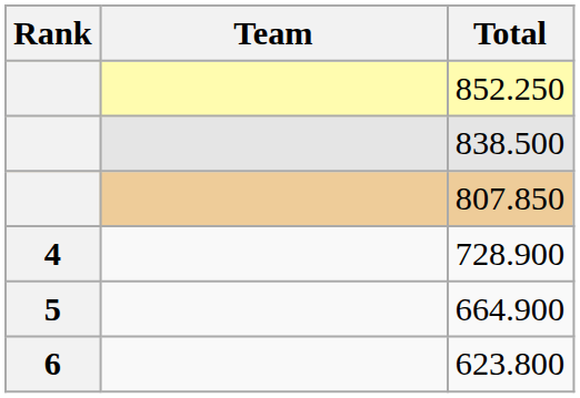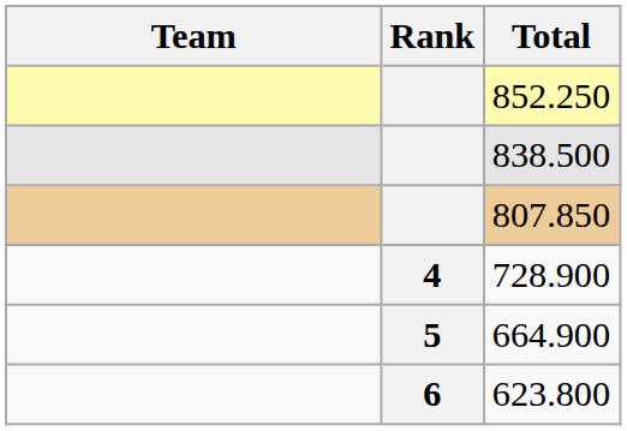 <table class="wikitable sortable" style="text-align:center; font-size:95%">
 <tr>
+<th scope="col" style="width:150px;">Team</th>
 <th scope="col" style="width:25px;">Rank</th>
-<th scope="col" style="width:150px;">Team</th>
 <th scope="col" style="width:50px;">Total</th>
 </tr>
 <tr style="background:#fffcaf;">
+<td style="text-align:left;"><strong></strong></td>
 <th scope=row style="text-align:center"></th>
-<td style="text-align:left;"><strong></strong></td>
 <td>852.250</td>
 </tr>
 <tr style="background:#e5e5e5;">
+<td style="text-align:left;"><strong></strong></td>
 <th scope=row style="text-align:center"></th>
-<td style="text-align:left;"><strong></strong></td>
 <td>838.500</td>
 </tr>
 <tr style="background:#ec9;">
+<td style="text-align:left;"><strong></strong></td>
 <th scope=row style="text-align:center"></th>
-<td style="text-align:left;"><strong></strong></td>
 <td>807.850</td>
 </tr>
 <tr>
+<td style="text-align:left;"></td>
 <th scope=row style="text-align:center">4</th>
-<td style="text-align:left;"></td>
 <td>728.900</td>
 </tr>
 <tr>
+<td style="text-align:left;"></td>
 <th scope=row style="text-align:center">5</th>
-<td style="text-align:left;"></td>
 <td>664.900</td>
 </tr>
 <tr>
+<td style="text-align:left;"></td>
 <th scope=row style="text-align:center">6</th>
-<td style="text-align:left;"></td>
 <td>623.800</td>
 </tr>
 </table>
